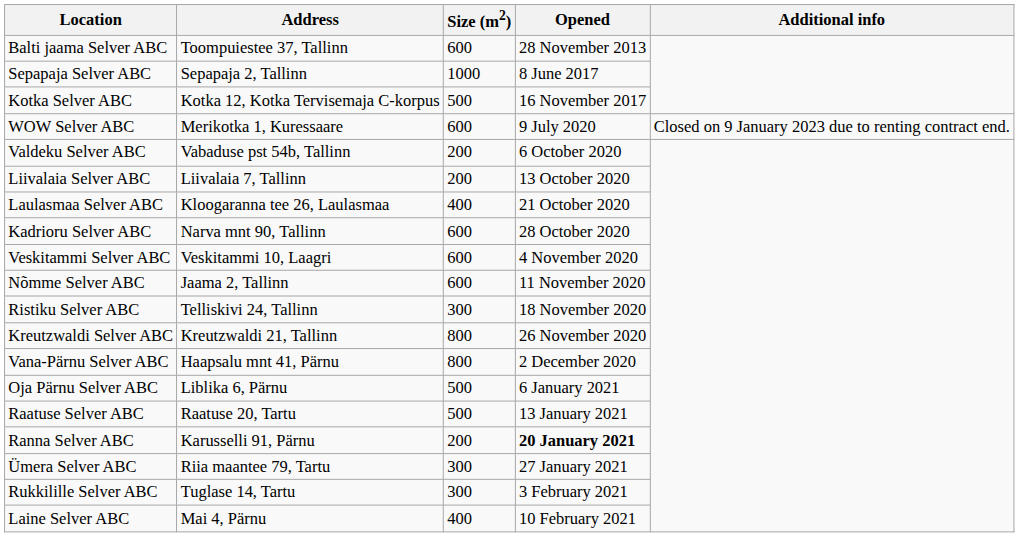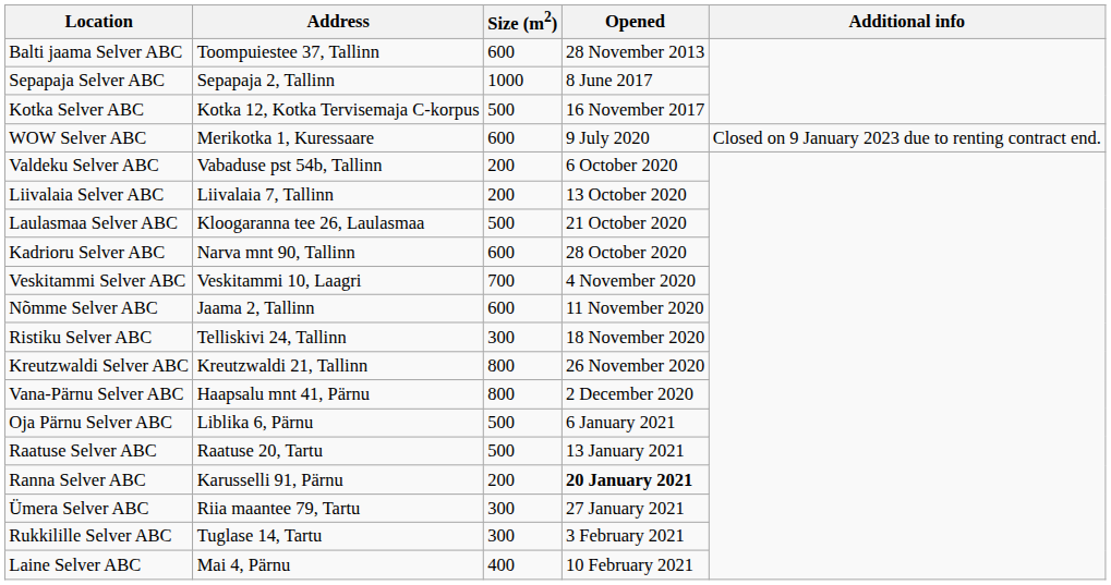 <table class="wikitable">
 <tr>
 <th>Location</th>
 <th>Address</th>
 <th>Size (m<sup>2</sup>)</th>
 <th>Opened</th>
 <th>Additional info</th>
 </tr>
 <tr>
 <td>Balti jaama Selver ABC</td>
 <td>Toompuiestee 37, Tallinn</td>
 <td>600</td>
 <td>28 November 2013</td>
 </tr>
 <tr>
 <td>Sepapaja Selver ABC</td>
 <td>Sepapaja 2, Tallinn</td>
 <td>1000</td>
 <td>8 June 2017</td>
 </tr>
 <tr>
 <td>Kotka Selver ABC</td>
 <td>Kotka 12, Kotka Tervisemaja C-korpus</td>
 <td>500</td>
 <td>16 November 2017</td>
 </tr>
 <tr>
 <td>WOW Selver ABC</td>
 <td>Merikotka 1, Kuressaare</td>
 <td>600</td>
 <td>9 July 2020</td>
 <td>Closed on 9 January 2023 due to renting contract end.</td>
 </tr>
 <tr>
 <td>Valdeku Selver ABC</td>
 <td>Vabaduse pst 54b, Tallinn</td>
 <td>200</td>
 <td>6 October 2020</td>
 </tr>
 <tr>
 <td>Liivalaia Selver ABC</td>
 <td>Liivalaia 7, Tallinn</td>
 <td>200</td>
 <td>13 October 2020</td>
 </tr>
 <tr>
 <td>Laulasmaa Selver ABC</td>
 <td>Kloogaranna tee 26, Laulasmaa</td>
-<td>400</td>
+<td>500</td>
 <td>21 October 2020</td>
 </tr>
 <tr>
 <td>Kadrioru Selver ABC</td>
 <td>Narva mnt 90, Tallinn</td>
 <td>600</td>
 <td>28 October 2020</td>
 </tr>
 <tr>
 <td>Veskitammi Selver ABC</td>
 <td>Veskitammi 10, Laagri</td>
-<td>600</td>
+<td>700</td>
 <td>4 November 2020</td>
 </tr>
 <tr>
 <td>Nõmme Selver ABC</td>
 <td>Jaama 2, Tallinn</td>
 <td>600</td>
 <td>11 November 2020</td>
 </tr>
 <tr>
 <td>Ristiku Selver ABC</td>
 <td>Telliskivi 24, Tallinn</td>
 <td>300</td>
 <td>18 November 2020</td>
 </tr>
 <tr>
 <td>Kreutzwaldi Selver ABC</td>
 <td>Kreutzwaldi 21, Tallinn</td>
 <td>800</td>
 <td>26 November 2020</td>
 </tr>
 <tr>
 <td>Vana-Pärnu Selver ABC</td>
 <td>Haapsalu mnt 41, Pärnu</td>
 <td>800</td>
 <td>2 December 2020</td>
 </tr>
 <tr>
 <td>Oja Pärnu Selver ABC</td>
 <td>Liblika 6, Pärnu</td>
 <td>500</td>
 <td>6 January 2021</td>
 </tr>
 <tr>
 <td>Raatuse Selver ABC</td>
 <td>Raatuse 20, Tartu</td>
 <td>500</td>
 <td>13 January 2021</td>
 </tr>
 <tr>
 <td>Ranna Selver ABC</td>
 <td>Karusselli 91, Pärnu</td>
 <td>200</td>
 <td><strong>20 January 2021</strong></td>
 </tr>
 <tr>
 <td>Ümera Selver ABC</td>
 <td>Riia maantee 79, Tartu</td>
 <td>300</td>
 <td>27 January 2021</td>
 </tr>
 <tr>
 <td>Rukkilille Selver ABC</td>
 <td>Tuglase 14, Tartu</td>
 <td>300</td>
 <td>3 February 2021</td>
 </tr>
 <tr>
 <td>Laine Selver ABC</td>
 <td>Mai 4, Pärnu</td>
 <td>400</td>
 <td>10 February 2021</td>
 </tr>
 </table>
